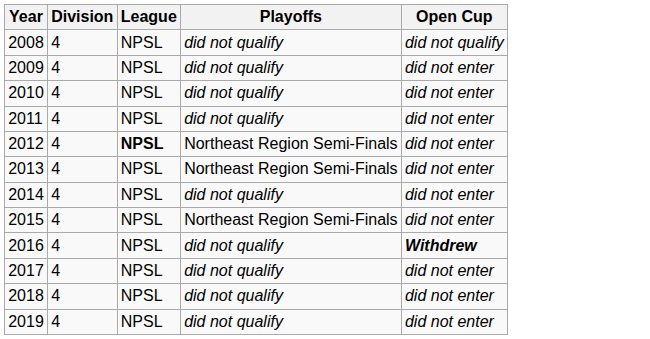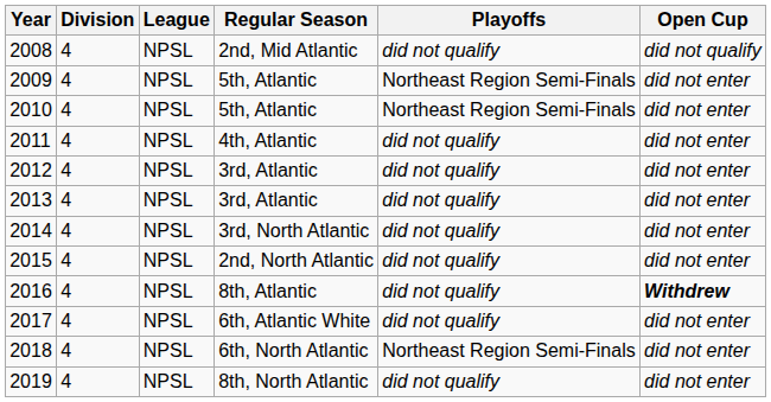 <table class="wikitable">
 <tr>
 <th>Year</th>
 <th>Division</th>
 <th>League</th>
+<th>Regular Season</th>
 <th>Playoffs</th>
 <th>Open Cup</th>
 </tr>
 <tr>
 <td>2008</td>
 <td>4</td>
 <td>NPSL</td>
+<td>2nd, Mid Atlantic</td>
 <td><em>did not qualify</em></td>
 <td><em>did not qualify</em></td>
 </tr>
 <tr>
 <td>2009</td>
 <td>4</td>
 <td>NPSL</td>
-<td><em>did not qualify</em></td>
+<td>5th, Atlantic</td>
+<td>Northeast Region Semi-Finals</td>
 <td><em>did not enter</em></td>
 </tr>
 <tr>
 <td>2010</td>
 <td>4</td>
 <td>NPSL</td>
-<td><em>did not qualify</em></td>
+<td>5th, Atlantic</td>
+<td>Northeast Region Semi-Finals</td>
 <td><em>did not enter</em></td>
 </tr>
 <tr>
 <td>2011</td>
 <td>4</td>
 <td>NPSL</td>
+<td>4th, Atlantic</td>
 <td><em>did not qualify</em></td>
 <td><em>did not enter</em></td>
 </tr>
 <tr>
 <td>2012</td>
 <td>4</td>
-<td><strong>NPSL</strong></td>
-<td>Northeast Region Semi-Finals</td>
+<td>NPSL</td>
+<td>3rd, Atlantic</td>
+<td><em>did not qualify</em></td>
 <td><em>did not enter</em></td>
 </tr>
 <tr>
 <td>2013</td>
 <td>4</td>
 <td>NPSL</td>
-<td>Northeast Region Semi-Finals</td>
+<td>3rd, Atlantic</td>
+<td><em>did not qualify</em></td>
 <td><em>did not enter</em></td>
 </tr>
 <tr>
 <td>2014</td>
 <td>4</td>
 <td>NPSL</td>
+<td>3rd, North Atlantic</td>
 <td><em>did not qualify</em></td>
 <td><em>did not enter</em></td>
 </tr>
 <tr>
 <td>2015</td>
 <td>4</td>
 <td>NPSL</td>
-<td>Northeast Region Semi-Finals</td>
+<td>2nd, North Atlantic</td>
+<td><em>did not qualify</em></td>
 <td><em>did not enter</em></td>
 </tr>
 <tr>
 <td>2016</td>
 <td>4</td>
 <td>NPSL</td>
+<td>8th, Atlantic</td>
 <td><em>did not qualify</em></td>
 <td><strong><em>Withdrew</em></strong></td>
 </tr>
 <tr>
 <td>2017</td>
 <td>4</td>
 <td>NPSL</td>
+<td>6th, Atlantic White</td>
 <td><em>did not qualify</em></td>
 <td><em>did not enter</em></td>
 </tr>
 <tr>
 <td>2018</td>
 <td>4</td>
 <td>NPSL</td>
-<td><em>did not qualify</em></td>
+<td>6th, North Atlantic</td>
+<td>Northeast Region Semi-Finals</td>
 <td><em>did not enter</em></td>
 </tr>
 <tr>
 <td>2019</td>
 <td>4</td>
 <td>NPSL</td>
+<td>8th, North Atlantic</td>
 <td><em>did not qualify</em></td>
 <td><em>did not enter</em></td>
 </tr>
 </table>
